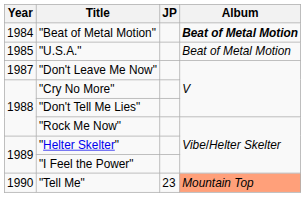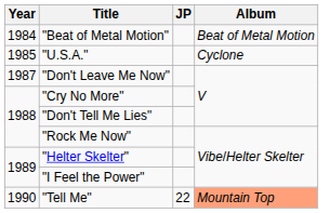 <table class="wikitable">
 <tr>
 <th>Year</th>
 <th>Title</th>
 <th>JP</th>
 <th>Album</th>
 </tr>
 <tr>
 <td>1984</td>
 <td>"Beat of Metal Motion"</td>
 <td></td>
-<td><strong><em>Beat of Metal Motion</em></strong></td>
+<td><em>Beat of Metal Motion</em></td>
 </tr>
 <tr>
 <td>1985</td>
 <td>"U.S.A."</td>
 <td></td>
-<td><em>Beat of Metal Motion</em></td>
+<td><em>Cyclone</em></td>
 </tr>
 <tr>
 <td>1987</td>
 <td>"Don't Leave Me Now"</td>
 <td></td>
 <td rowspan="3"><em>V</em></td>
 </tr>
 <tr>
 <td rowspan="3">1988</td>
 <td>"Cry No More"</td>
 <td></td>
 </tr>
 <tr>
 <td>"Don't Tell Me Lies"</td>
 <td></td>
 </tr>
 <tr>
 <td>"Rock Me Now"</td>
 <td></td>
 <td rowspan="3"><em>Vibe</em>/<em>Helter Skelter</em></td>
 </tr>
 <tr>
 <td rowspan="2">1989</td>
 <td>"<a href='#'>Helter Skelter</a>"</td>
 <td></td>
 </tr>
 <tr>
 <td>"I Feel the Power"</td>
 <td></td>
 </tr>
 <tr>
 <td>1990</td>
 <td>"Tell Me"</td>
-<td>23</td>
+<td>22</td>
 <td style="background: lightsalmon;"><em>Mountain Top</em></td>
 </tr>
 </table>
